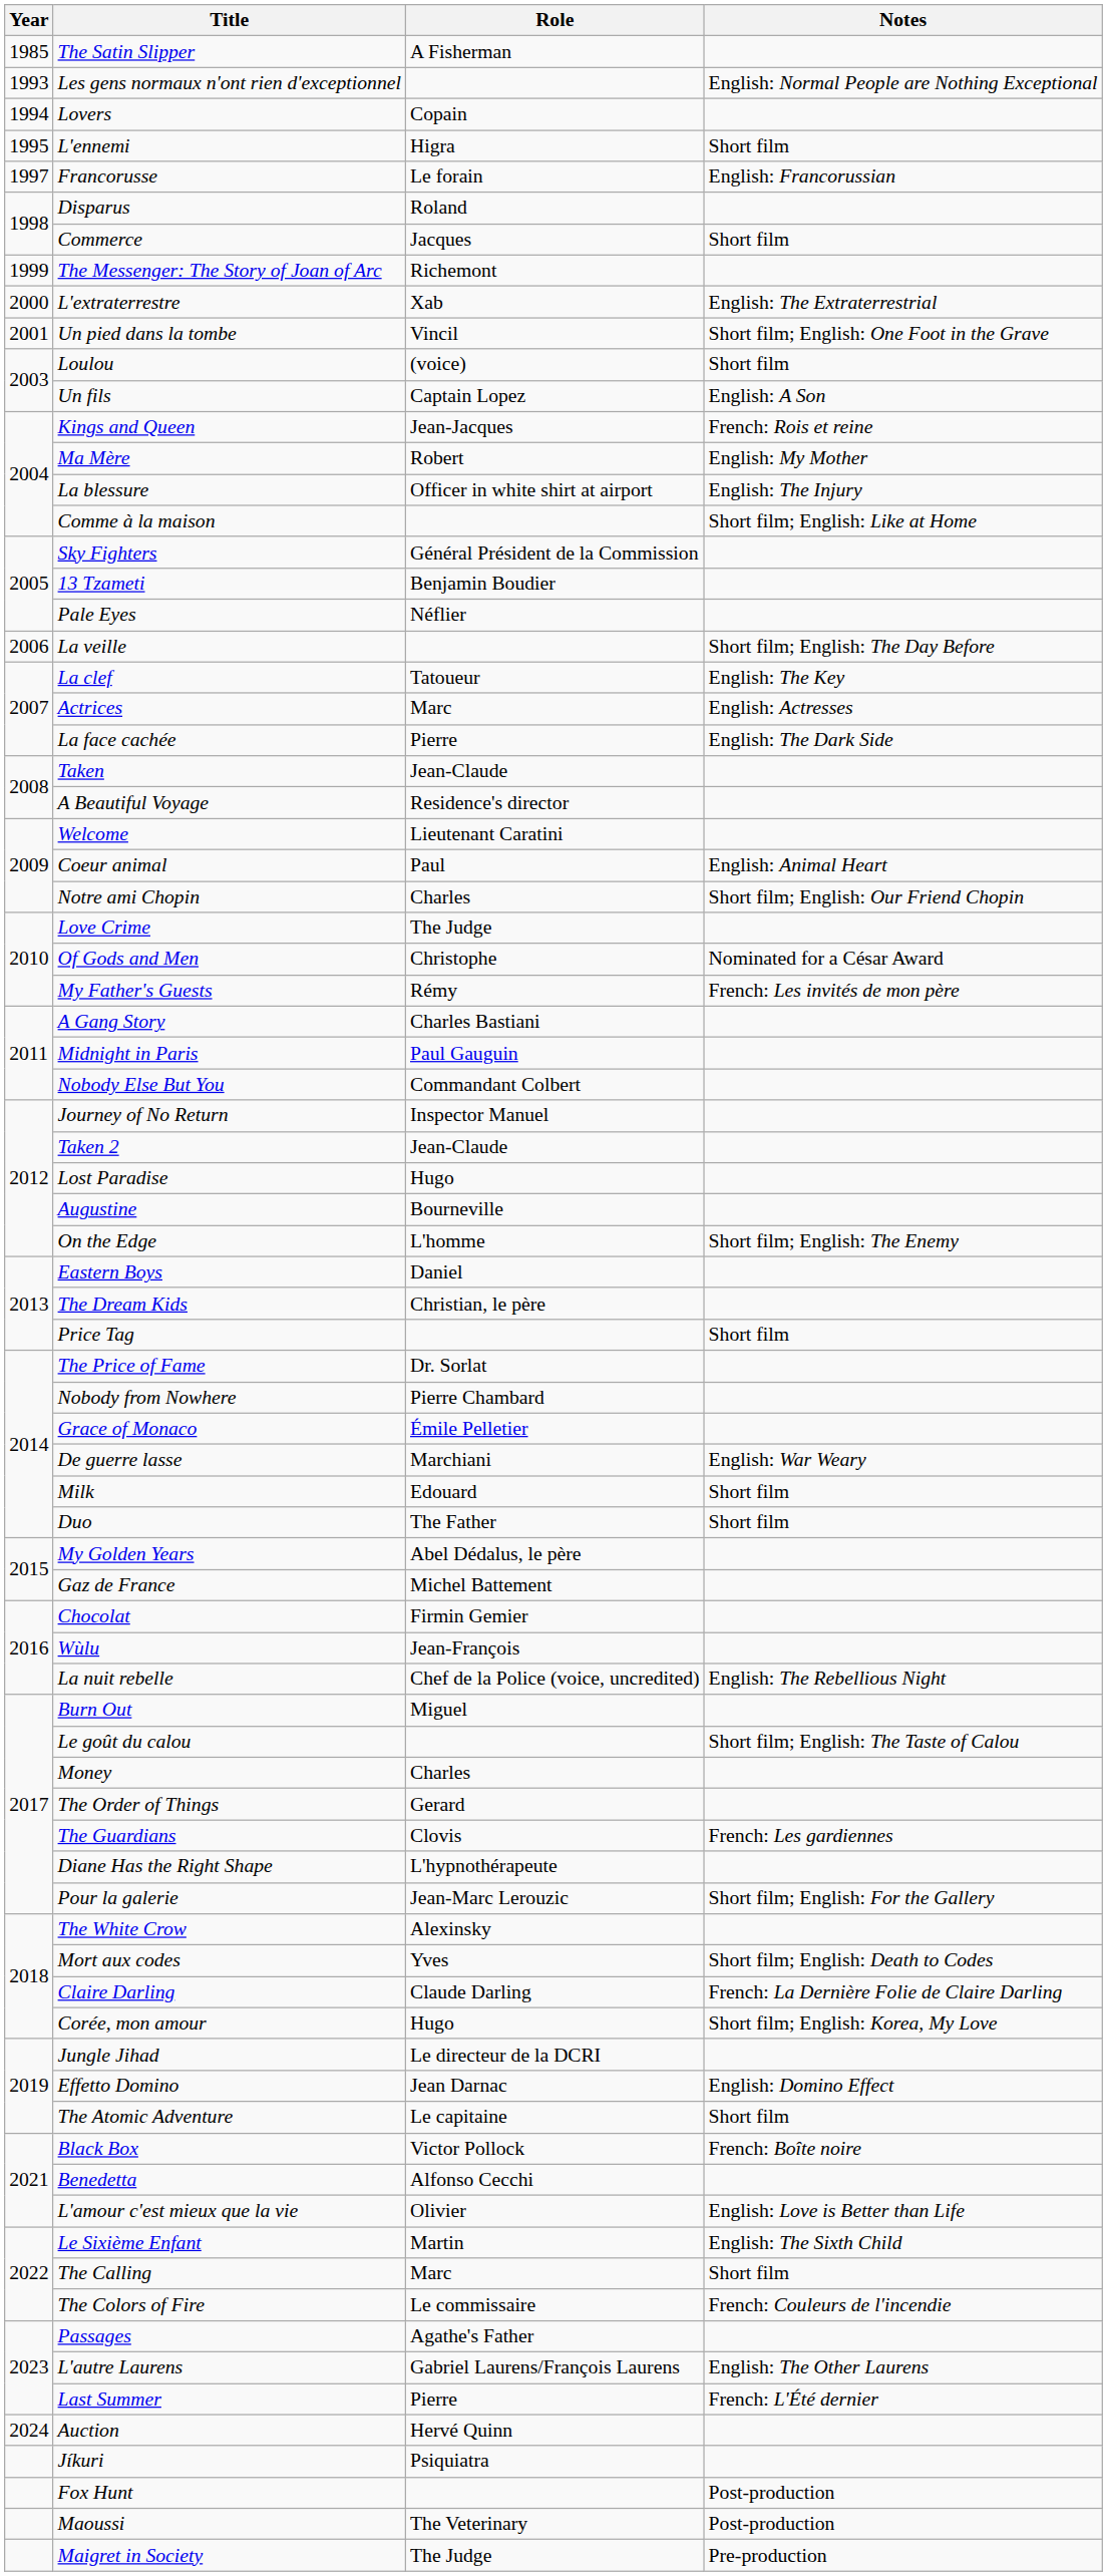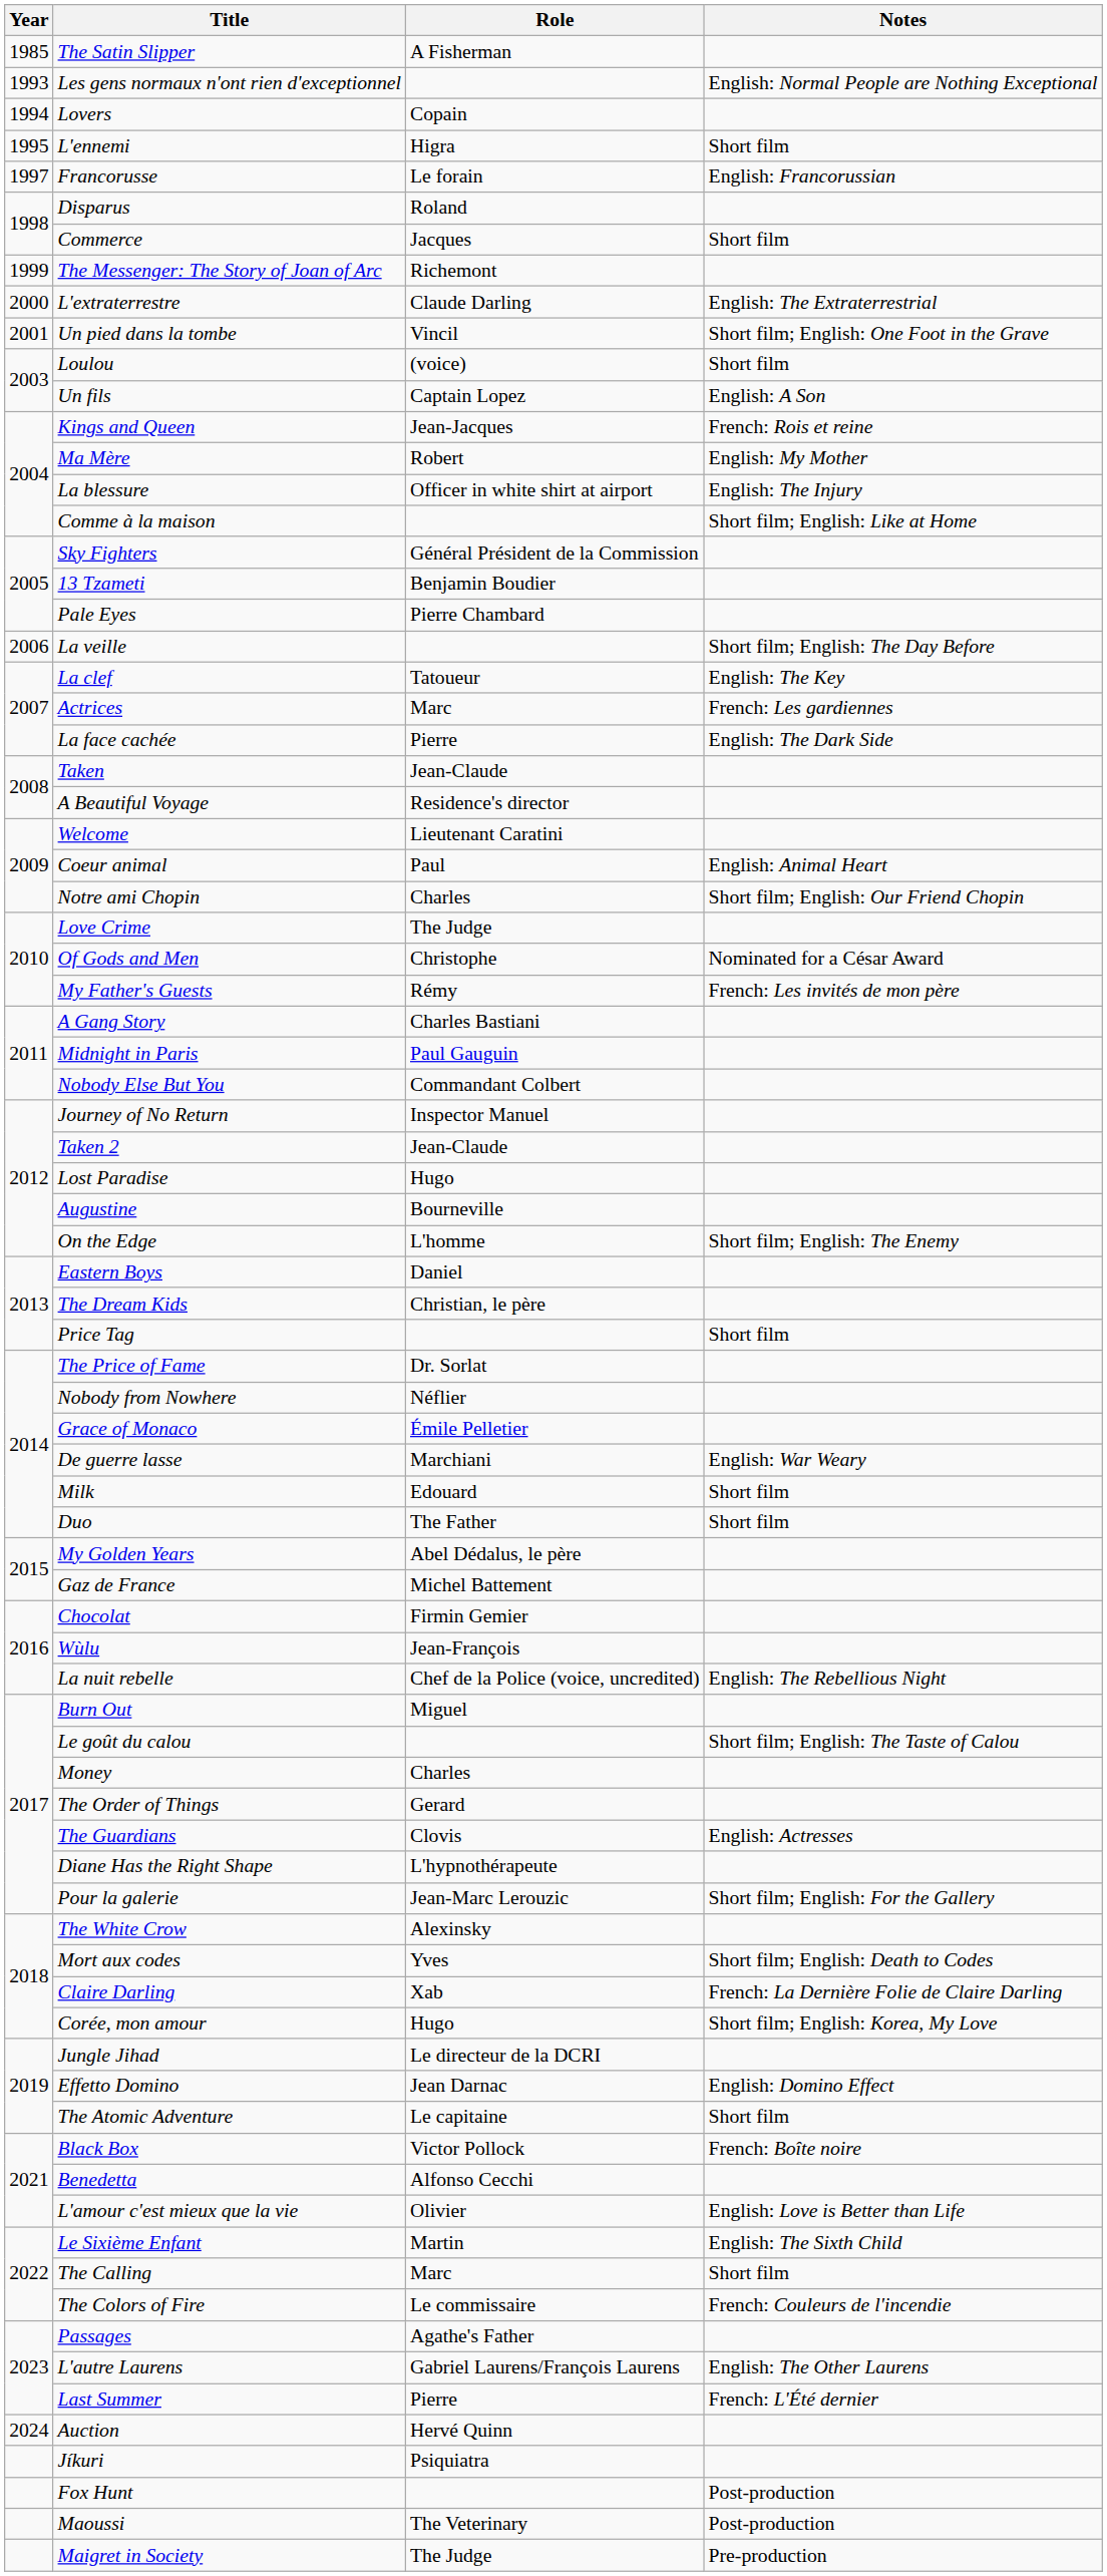 <table class="wikitable sortable">
 <tr>
 <th>Year</th>
 <th>Title</th>
 <th>Role</th>
 <th class="unsortable">Notes</th>
 </tr>
 <tr>
 <td>1985</td>
 <td><em><a href='#'>The Satin Slipper</a></em></td>
 <td>A Fisherman</td>
 <td></td>
 </tr>
 <tr>
 <td>1993</td>
 <td><em>Les gens normaux n'ont rien d'exceptionnel</em></td>
 <td></td>
 <td>English: <em>Normal People are Nothing Exceptional</em></td>
 </tr>
 <tr>
 <td>1994</td>
 <td><em>Lovers</em></td>
 <td>Copain</td>
 <td></td>
 </tr>
 <tr>
 <td>1995</td>
 <td><em>L'ennemi</em></td>
 <td>Higra</td>
 <td>Short film</td>
 </tr>
 <tr>
 <td>1997</td>
 <td><em>Francorusse</em></td>
 <td>Le forain</td>
 <td>English: <em>Francorussian</em></td>
 </tr>
 <tr>
 <td rowspan="2">1998</td>
 <td><em>Disparus</em></td>
 <td>Roland</td>
 <td></td>
 </tr>
 <tr>
 <td><em>Commerce</em></td>
 <td>Jacques</td>
 <td>Short film</td>
 </tr>
 <tr>
 <td>1999</td>
 <td><em><a href='#'>The Messenger: The Story of Joan of Arc</a></em></td>
 <td>Richemont</td>
 <td></td>
 </tr>
 <tr>
 <td>2000</td>
 <td><em>L'extraterrestre</em></td>
-<td>Xab</td>
+<td>Claude Darling</td>
 <td>English: <em>The Extraterrestrial</em></td>
 </tr>
 <tr>
 <td>2001</td>
 <td><em>Un pied dans la tombe</em></td>
 <td>Vincil</td>
 <td>Short film; English: <em>One Foot in the Grave</em></td>
 </tr>
 <tr>
 <td rowspan="2">2003</td>
 <td><em>Loulou</em></td>
 <td>(voice)</td>
 <td>Short film</td>
 </tr>
 <tr>
 <td><em>Un fils</em></td>
 <td>Captain Lopez</td>
 <td>English: <em>A Son</em></td>
 </tr>
 <tr>
 <td rowspan="4">2004</td>
 <td><em><a href='#'>Kings and Queen</a></em></td>
 <td>Jean-Jacques</td>
 <td>French: <em>Rois et reine</em></td>
 </tr>
 <tr>
 <td><em><a href='#'>Ma Mère</a></em></td>
 <td>Robert</td>
 <td>English: <em>My Mother</em></td>
 </tr>
 <tr>
 <td><em>La blessure</em></td>
 <td>Officer in white shirt at airport</td>
 <td>English: <em>The Injury</em></td>
 </tr>
 <tr>
 <td><em>Comme à la maison</em></td>
 <td></td>
 <td>Short film; English: <em>Like at Home</em></td>
 </tr>
 <tr>
 <td rowspan="3">2005</td>
 <td><em><a href='#'>Sky Fighters</a></em></td>
 <td>Général Président de la Commission</td>
 <td></td>
 </tr>
 <tr>
 <td><em><a href='#'>13 Tzameti</a></em></td>
 <td>Benjamin Boudier</td>
 <td></td>
 </tr>
 <tr>
 <td><em>Pale Eyes</em></td>
-<td>Néflier</td>
+<td>Pierre Chambard</td>
 <td></td>
 </tr>
 <tr>
 <td>2006</td>
 <td><em>La veille</em></td>
 <td></td>
 <td>Short film; English: <em>The Day Before</em></td>
 </tr>
 <tr>
 <td rowspan="3">2007</td>
 <td><em><a href='#'>La clef</a></em></td>
 <td>Tatoueur</td>
 <td>English: <em>The Key</em></td>
 </tr>
 <tr>
 <td><em><a href='#'>Actrices</a></em></td>
 <td>Marc</td>
-<td>English: <em>Actresses</em></td>
+<td>French: <em>Les gardiennes</em></td>
 </tr>
 <tr>
 <td><em>La face cachée</em></td>
 <td>Pierre</td>
 <td>English: <em>The Dark Side</em></td>
 </tr>
 <tr>
 <td rowspan="2">2008</td>
 <td><em><a href='#'>Taken</a></em></td>
 <td>Jean-Claude</td>
 <td></td>
 </tr>
 <tr>
 <td><em>A Beautiful Voyage</em></td>
 <td>Residence's director</td>
 <td></td>
 </tr>
 <tr>
 <td rowspan="3">2009</td>
 <td><em><a href='#'>Welcome</a></em></td>
 <td>Lieutenant Caratini</td>
 <td></td>
 </tr>
 <tr>
 <td><em>Coeur animal</em></td>
 <td>Paul</td>
 <td>English: <em>Animal Heart</em></td>
 </tr>
 <tr>
 <td><em>Notre ami Chopin</em></td>
 <td>Charles</td>
 <td>Short film; English: <em>Our Friend Chopin</em></td>
 </tr>
 <tr>
 <td rowspan="3">2010</td>
 <td><em><a href='#'>Love Crime</a></em></td>
 <td>The Judge</td>
 <td></td>
 </tr>
 <tr>
 <td><em><a href='#'>Of Gods and Men</a></em></td>
 <td>Christophe</td>
 <td>Nominated for a César Award</td>
 </tr>
 <tr>
 <td><em><a href='#'>My Father's Guests</a></em></td>
 <td>Rémy</td>
 <td>French: <em>Les invités de mon père</em></td>
 </tr>
 <tr>
 <td rowspan="3">2011</td>
 <td><em><a href='#'>A Gang Story</a></em></td>
 <td>Charles Bastiani</td>
 <td></td>
 </tr>
 <tr>
 <td><em><a href='#'>Midnight in Paris</a></em></td>
 <td><a href='#'>Paul Gauguin</a></td>
 <td></td>
 </tr>
 <tr>
 <td><em><a href='#'>Nobody Else But You</a></em></td>
 <td>Commandant Colbert</td>
 <td></td>
 </tr>
 <tr>
 <td rowspan="5">2012</td>
 <td><em>Journey of No Return</em></td>
 <td>Inspector Manuel</td>
 <td></td>
 </tr>
 <tr>
 <td><em><a href='#'>Taken 2</a></em></td>
 <td>Jean-Claude</td>
 <td></td>
 </tr>
 <tr>
 <td><em>Lost Paradise</em></td>
 <td>Hugo</td>
 <td></td>
 </tr>
 <tr>
 <td><em><a href='#'>Augustine</a></em></td>
 <td>Bourneville</td>
 <td></td>
 </tr>
 <tr>
 <td><em>On the Edge</em></td>
 <td>L'homme</td>
 <td>Short film; English: <em>The Enemy</em></td>
 </tr>
 <tr>
 <td rowspan="3">2013</td>
 <td><em><a href='#'>Eastern Boys</a></em></td>
 <td>Daniel</td>
 <td></td>
 </tr>
 <tr>
 <td><em><a href='#'>The Dream Kids</a></em></td>
 <td>Christian, le père</td>
 <td></td>
 </tr>
 <tr>
 <td><em>Price Tag</em></td>
 <td></td>
 <td>Short film</td>
 </tr>
 <tr>
 <td rowspan="6">2014</td>
 <td><em><a href='#'>The Price of Fame</a></em></td>
 <td>Dr. Sorlat</td>
 <td></td>
 </tr>
 <tr>
 <td><em>Nobody from Nowhere</em></td>
-<td>Pierre Chambard</td>
+<td>Néflier</td>
 <td></td>
 </tr>
 <tr>
 <td><em><a href='#'>Grace of Monaco</a></em></td>
 <td><a href='#'>Émile Pelletier</a></td>
 <td></td>
 </tr>
 <tr>
 <td><em>De guerre lasse</em></td>
 <td>Marchiani</td>
 <td>English: <em>War Weary</em></td>
 </tr>
 <tr>
 <td><em>Milk</em></td>
 <td>Edouard</td>
 <td>Short film</td>
 </tr>
 <tr>
 <td><em>Duo</em></td>
 <td>The Father</td>
 <td>Short film</td>
 </tr>
 <tr>
 <td rowspan="2">2015</td>
 <td><em><a href='#'>My Golden Years</a></em></td>
 <td>Abel Dédalus, le père</td>
 <td></td>
 </tr>
 <tr>
 <td><em>Gaz de France</em></td>
 <td>Michel Battement</td>
 <td></td>
 </tr>
 <tr>
 <td rowspan="3">2016</td>
 <td><em><a href='#'>Chocolat</a></em></td>
 <td>Firmin Gemier</td>
 <td></td>
 </tr>
 <tr>
 <td><em><a href='#'>Wùlu</a></em></td>
 <td>Jean-François</td>
 <td></td>
 </tr>
 <tr>
 <td><em>La nuit rebelle</em></td>
 <td>Chef de la Police (voice, uncredited)</td>
 <td>English: <em>The Rebellious Night</em></td>
 </tr>
 <tr>
 <td rowspan="7">2017</td>
 <td><em><a href='#'>Burn Out</a></em></td>
 <td>Miguel</td>
 <td></td>
 </tr>
 <tr>
 <td><em>Le goût du calou</em></td>
 <td></td>
 <td>Short film; English: <em>The Taste of Calou</em></td>
 </tr>
 <tr>
 <td><em>Money</em></td>
 <td>Charles</td>
 <td></td>
 </tr>
 <tr>
 <td><em>The Order of Things</em></td>
 <td>Gerard</td>
 <td></td>
 </tr>
 <tr>
 <td><em><a href='#'>The Guardians</a></em></td>
 <td>Clovis</td>
-<td>French: <em>Les gardiennes</em></td>
+<td>English: <em>Actresses</em></td>
 </tr>
 <tr>
 <td><em>Diane Has the Right Shape</em></td>
 <td>L'hypnothérapeute</td>
 <td></td>
 </tr>
 <tr>
 <td><em>Pour la galerie</em></td>
 <td>Jean-Marc Lerouzic</td>
 <td>Short film; English: <em>For the Gallery</em></td>
 </tr>
 <tr>
 <td rowspan="4">2018</td>
 <td><em><a href='#'>The White Crow</a></em></td>
 <td>Alexinsky</td>
 <td></td>
 </tr>
 <tr>
 <td><em>Mort aux codes</em></td>
 <td>Yves</td>
 <td>Short film; English: <em>Death to Codes</em></td>
 </tr>
 <tr>
 <td><em><a href='#'>Claire Darling</a></em></td>
-<td>Claude Darling</td>
+<td>Xab</td>
 <td>French: <em>La Dernière Folie de Claire Darling</em></td>
 </tr>
 <tr>
 <td><em>Corée, mon amour</em></td>
 <td>Hugo</td>
 <td>Short film; English: <em>Korea, My Love</em></td>
 </tr>
 <tr>
 <td rowspan="3">2019</td>
 <td><em>Jungle Jihad</em></td>
 <td>Le directeur de la DCRI</td>
 <td></td>
 </tr>
 <tr>
 <td><em>Effetto Domino</em></td>
 <td>Jean Darnac</td>
 <td>English: <em>Domino Effect</em></td>
 </tr>
 <tr>
 <td><em>The Atomic Adventure</em></td>
 <td>Le capitaine</td>
 <td>Short film</td>
 </tr>
 <tr>
 <td rowspan="3">2021</td>
 <td><em><a href='#'>Black Box</a></em></td>
 <td>Victor Pollock</td>
 <td>French: <em>Boîte noire</em></td>
 </tr>
 <tr>
 <td><em><a href='#'>Benedetta</a></em></td>
 <td>Alfonso Cecchi</td>
 <td></td>
 </tr>
 <tr>
 <td><em>L'amour c'est mieux que la vie</em></td>
 <td>Olivier</td>
 <td>English: <em>Love is Better than Life</em></td>
 </tr>
 <tr>
 <td rowspan="3">2022</td>
 <td><em><a href='#'>Le Sixième Enfant</a></em></td>
 <td>Martin</td>
 <td>English: <em>The Sixth Child</em></td>
 </tr>
 <tr>
 <td><em>The Calling</em></td>
 <td>Marc</td>
 <td>Short film</td>
 </tr>
 <tr>
 <td><em>The Colors of Fire</em></td>
 <td>Le commissaire</td>
 <td>French: <em>Couleurs de l'incendie</em></td>
 </tr>
 <tr>
 <td rowspan="3">2023</td>
 <td><em><a href='#'>Passages</a></em></td>
 <td>Agathe's Father</td>
 <td></td>
 </tr>
 <tr>
 <td><em>L'autre Laurens</em></td>
 <td>Gabriel Laurens/François Laurens</td>
 <td>English: <em>The Other Laurens</em></td>
 </tr>
 <tr>
 <td><em><a href='#'>Last Summer</a></em></td>
 <td>Pierre</td>
 <td>French: <em>L'Été dernier</em></td>
 </tr>
 <tr>
 <td>2024</td>
 <td><em>Auction</em></td>
 <td>Hervé Quinn</td>
 <td></td>
 </tr>
 <tr>
 <td></td>
 <td><em>Jíkuri</em></td>
 <td>Psiquiatra</td>
 <td></td>
 </tr>
 <tr>
 <td></td>
 <td><em>Fox Hunt</em></td>
 <td></td>
 <td>Post-production</td>
 </tr>
 <tr>
 <td></td>
 <td><em>Maoussi</em></td>
 <td>The Veterinary</td>
 <td>Post-production</td>
 </tr>
 <tr>
 <td></td>
 <td><em><a href='#'>Maigret in Society</a></em></td>
 <td>The Judge</td>
 <td>Pre-production</td>
 </tr>
 </table>
